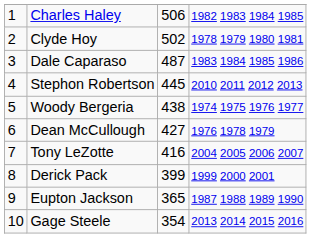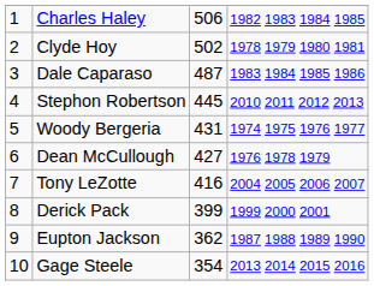 <table class="wikitable">
 <tr>
 </tr>
 <tr>
 <td>1</td>
 <td><a href='#'>Charles Haley</a></td>
 <td>506</td>
 <td style="font-size:80%;"><a href='#'>1982</a> <a href='#'>1983</a> <a href='#'>1984</a> <a href='#'>1985</a></td>
 </tr>
 <tr>
 <td>2</td>
 <td>Clyde Hoy</td>
 <td>502</td>
 <td style="font-size:80%;"><a href='#'>1978</a> <a href='#'>1979</a> <a href='#'>1980</a> <a href='#'>1981</a></td>
 </tr>
 <tr>
 <td>3</td>
 <td>Dale Caparaso</td>
 <td>487</td>
 <td style="font-size:80%;"><a href='#'>1983</a> <a href='#'>1984</a> <a href='#'>1985</a> <a href='#'>1986</a></td>
 </tr>
 <tr>
 <td>4</td>
 <td>Stephon Robertson</td>
 <td>445</td>
 <td style="font-size:80%;"><a href='#'>2010</a> <a href='#'>2011</a> <a href='#'>2012</a> <a href='#'>2013</a></td>
 </tr>
 <tr>
 <td>5</td>
 <td>Woody Bergeria</td>
-<td>438</td>
+<td>431</td>
 <td style="font-size:80%;"><a href='#'>1974</a> <a href='#'>1975</a> <a href='#'>1976</a> <a href='#'>1977</a></td>
 </tr>
 <tr>
 <td>6</td>
 <td>Dean McCullough</td>
 <td>427</td>
 <td style="font-size:80%;"><a href='#'>1976</a> <a href='#'>1978</a> <a href='#'>1979</a></td>
 </tr>
 <tr>
 <td>7</td>
 <td>Tony LeZotte</td>
 <td>416</td>
 <td style="font-size:80%;"><a href='#'>2004</a> <a href='#'>2005</a> <a href='#'>2006</a> <a href='#'>2007</a></td>
 </tr>
 <tr>
 <td>8</td>
 <td>Derick Pack</td>
 <td>399</td>
 <td style="font-size:80%;"><a href='#'>1999</a> <a href='#'>2000</a> <a href='#'>2001</a></td>
 </tr>
 <tr>
 <td>9</td>
 <td>Eupton Jackson</td>
-<td>365</td>
+<td>362</td>
 <td style="font-size:80%;"><a href='#'>1987</a> <a href='#'>1988</a> <a href='#'>1989</a> <a href='#'>1990</a></td>
 </tr>
 <tr>
 <td>10</td>
 <td>Gage Steele</td>
 <td>354</td>
 <td style="font-size:80%;"><a href='#'>2013</a> <a href='#'>2014</a> <a href='#'>2015</a> <a href='#'>2016</a></td>
 </tr>
 </table>
